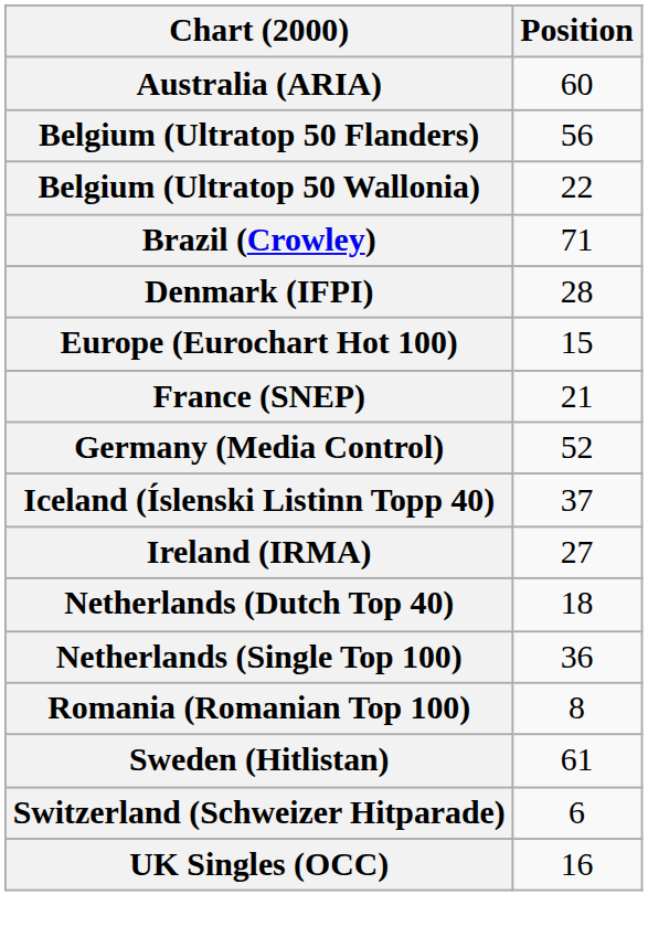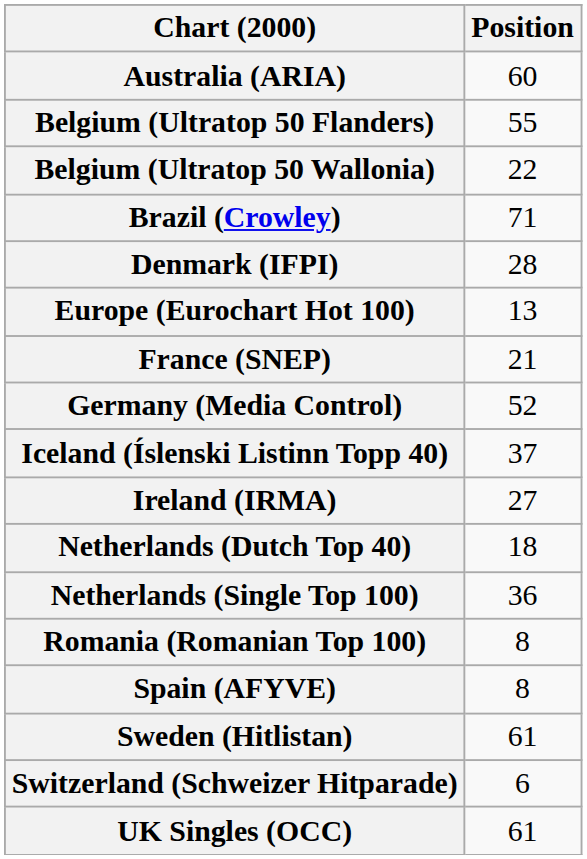 <table class="wikitable sortable plainrowheaders" style="text-align:center">
 <tr>
 <th>Chart (2000)</th>
 <th>Position</th>
 </tr>
 <tr>
 <th scope="row">Australia (ARIA)</th>
 <td>60</td>
 </tr>
 <tr>
 <th scope="row">Belgium (Ultratop 50 Flanders)</th>
-<td>56</td>
+<td>55</td>
 </tr>
 <tr>
 <th scope="row">Belgium (Ultratop 50 Wallonia)</th>
 <td>22</td>
 </tr>
 <tr>
 <th scope="row">Brazil (<a href='#'>Crowley</a>)</th>
 <td>71</td>
 </tr>
 <tr>
 <th scope="row">Denmark (IFPI)</th>
 <td>28</td>
 </tr>
 <tr>
 <th scope="row">Europe (Eurochart Hot 100)</th>
-<td>15</td>
+<td>13</td>
 </tr>
 <tr>
 <th scope="row">France (SNEP)</th>
 <td>21</td>
 </tr>
 <tr>
 <th scope="row">Germany (Media Control)</th>
 <td>52</td>
 </tr>
 <tr>
 <th scope="row">Iceland (Íslenski Listinn Topp 40)</th>
 <td>37</td>
 </tr>
 <tr>
 <th scope="row">Ireland (IRMA)</th>
 <td>27</td>
 </tr>
 <tr>
 <th scope="row">Netherlands (Dutch Top 40)</th>
 <td>18</td>
 </tr>
 <tr>
 <th scope="row">Netherlands (Single Top 100)</th>
 <td>36</td>
 </tr>
 <tr>
 <th scope="row">Romania (Romanian Top 100)</th>
 <td>8</td>
 </tr>
 <tr>
+<th scope="row">Spain (AFYVE)</th>
+<td>8</td>
+</tr>
+<tr>
 <th scope="row">Sweden (Hitlistan)</th>
 <td>61</td>
 </tr>
 <tr>
 <th scope="row">Switzerland (Schweizer Hitparade)</th>
 <td>6</td>
 </tr>
 <tr>
 <th scope="row">UK Singles (OCC)</th>
-<td>16</td>
+<td>61</td>
 </tr>
 </table>
